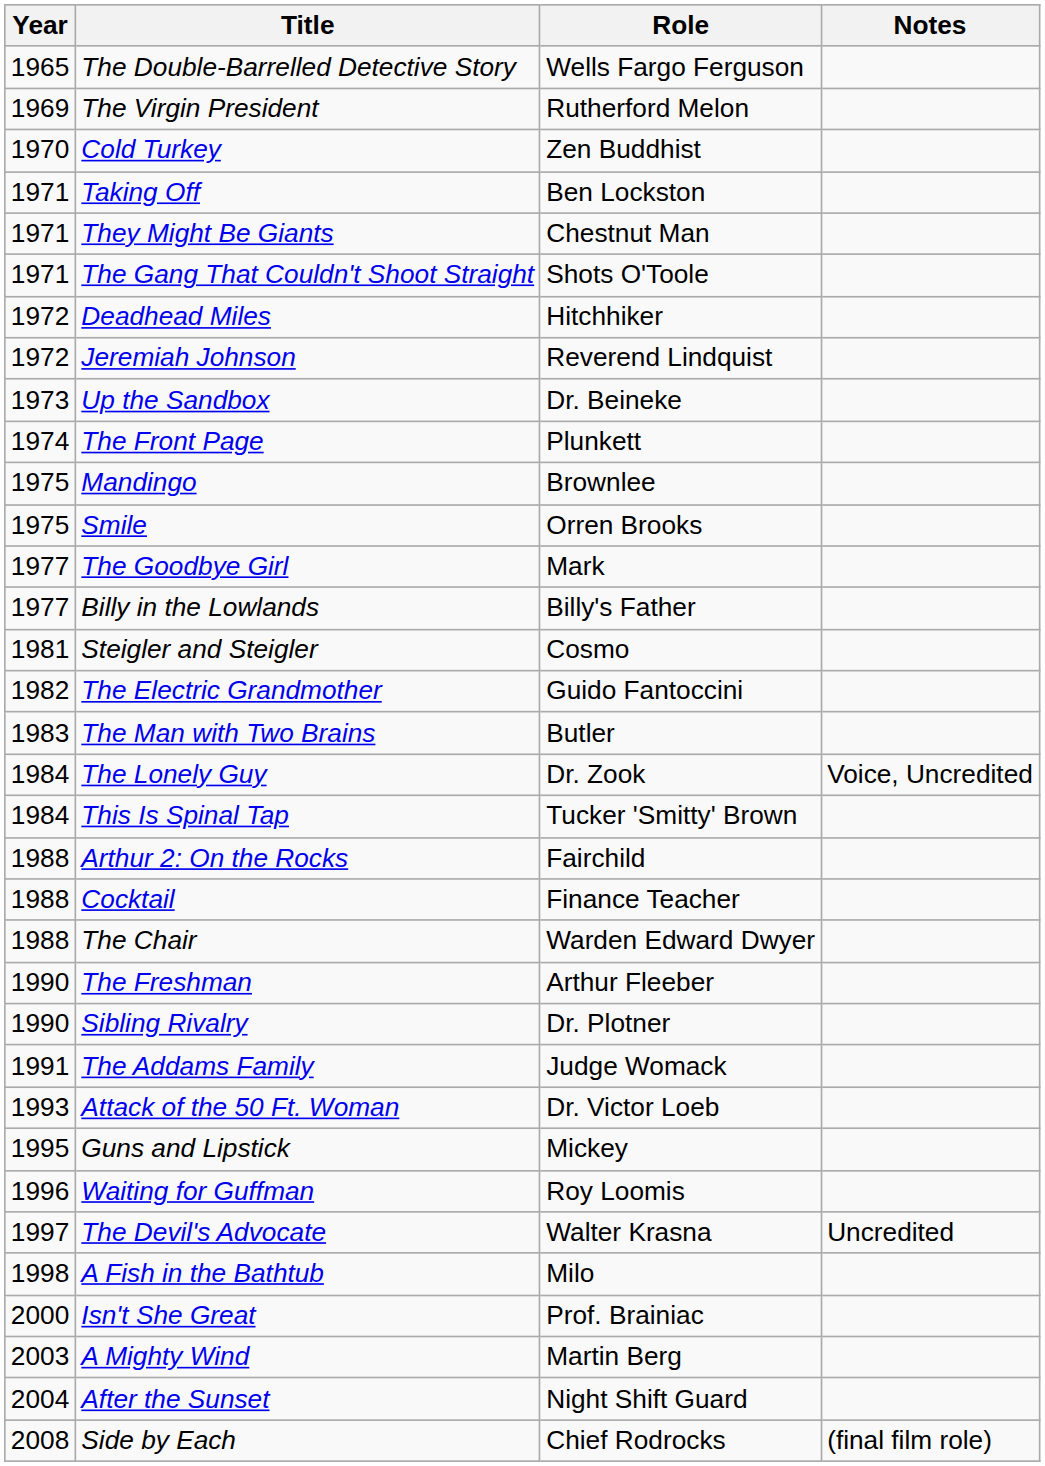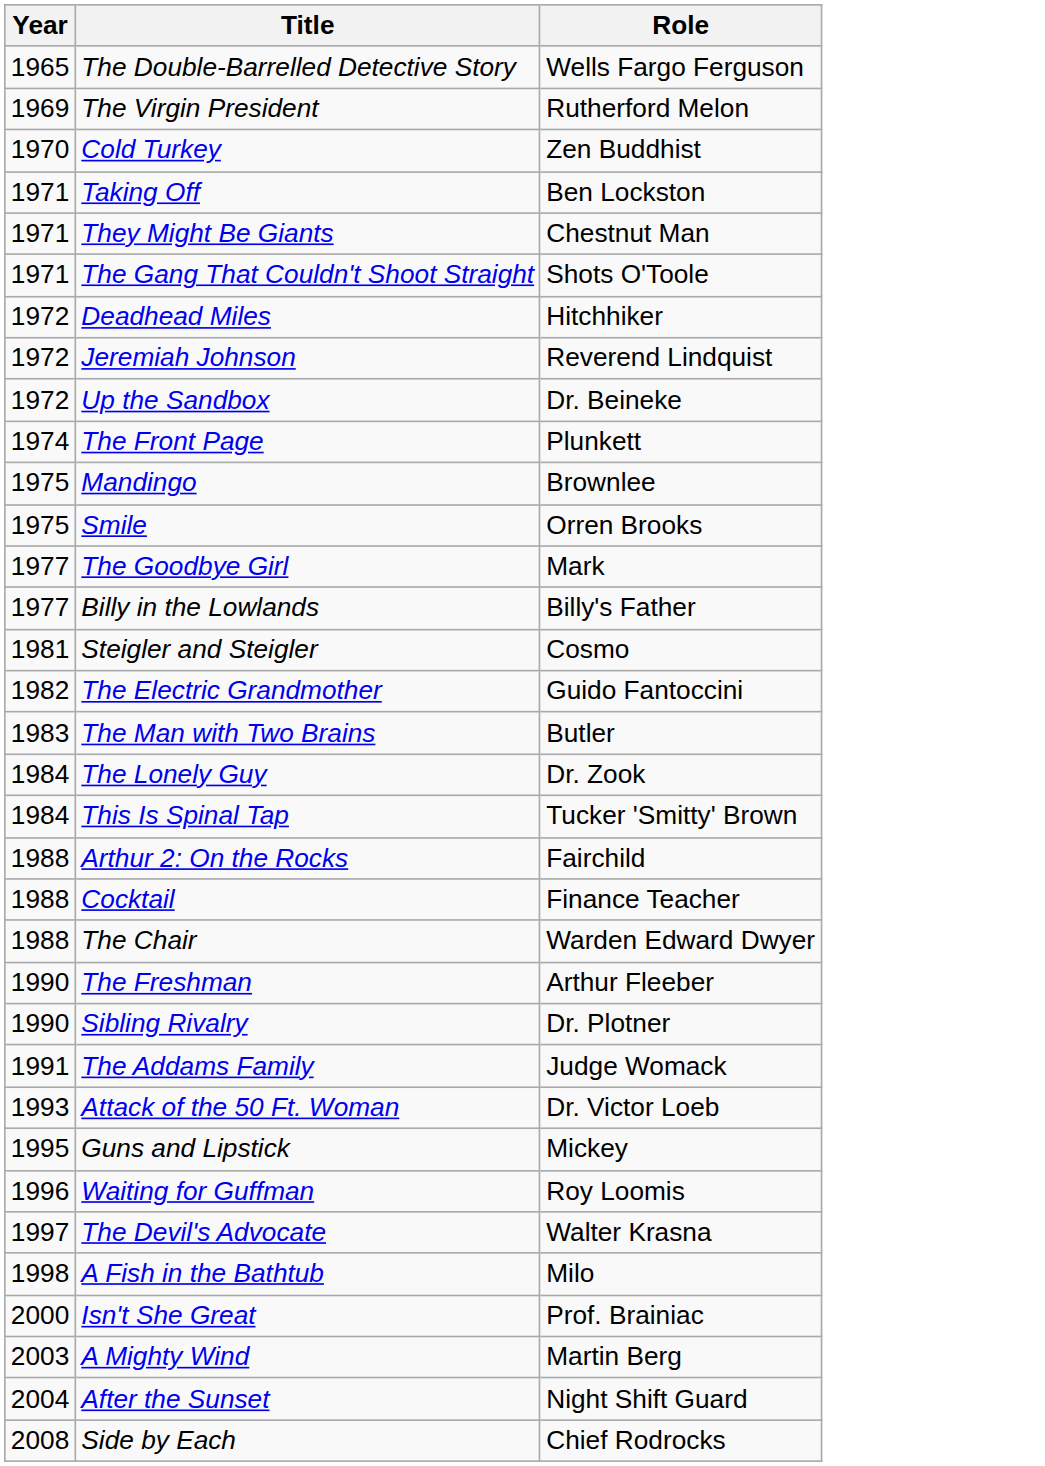 <table class="wikitable">
 <tr>
 <th>Year</th>
 <th>Title</th>
 <th>Role</th>
-<th>Notes</th>
 </tr>
 <tr>
 <td>1965</td>
 <td><em>The Double-Barrelled Detective Story</em></td>
 <td>Wells Fargo Ferguson</td>
-<td></td>
 </tr>
 <tr>
 <td>1969</td>
 <td><em>The Virgin President</em></td>
 <td>Rutherford Melon</td>
-<td></td>
 </tr>
 <tr>
 <td>1970</td>
 <td><em><a href='#'>Cold Turkey</a></em></td>
 <td>Zen Buddhist</td>
-<td></td>
 </tr>
 <tr>
 <td>1971</td>
 <td><em><a href='#'>Taking Off</a></em></td>
 <td>Ben Lockston</td>
-<td></td>
 </tr>
 <tr>
 <td>1971</td>
 <td><em><a href='#'>They Might Be Giants</a></em></td>
 <td>Chestnut Man</td>
-<td></td>
 </tr>
 <tr>
 <td>1971</td>
 <td><em><a href='#'>The Gang That Couldn't Shoot Straight</a></em></td>
 <td>Shots O'Toole</td>
-<td></td>
 </tr>
 <tr>
 <td>1972</td>
 <td><em><a href='#'>Deadhead Miles</a></em></td>
 <td>Hitchhiker</td>
-<td></td>
 </tr>
 <tr>
 <td>1972</td>
 <td><em><a href='#'>Jeremiah Johnson</a></em></td>
 <td>Reverend Lindquist</td>
-<td></td>
 </tr>
 <tr>
-<td>1973</td>
+<td>1972</td>
 <td><em><a href='#'>Up the Sandbox</a></em></td>
 <td>Dr. Beineke</td>
-<td></td>
 </tr>
 <tr>
 <td>1974</td>
 <td><em><a href='#'>The Front Page</a></em></td>
 <td>Plunkett</td>
-<td></td>
 </tr>
 <tr>
 <td>1975</td>
 <td><em><a href='#'>Mandingo</a></em></td>
 <td>Brownlee</td>
-<td></td>
 </tr>
 <tr>
 <td>1975</td>
 <td><em><a href='#'>Smile</a></em></td>
 <td>Orren Brooks</td>
-<td></td>
 </tr>
 <tr>
 <td>1977</td>
 <td><em><a href='#'>The Goodbye Girl</a></em></td>
 <td>Mark</td>
-<td></td>
 </tr>
 <tr>
 <td>1977</td>
 <td><em>Billy in the Lowlands</em></td>
 <td>Billy's Father</td>
-<td></td>
 </tr>
 <tr>
 <td>1981</td>
 <td><em>Steigler and Steigler</em></td>
 <td>Cosmo</td>
-<td></td>
 </tr>
 <tr>
 <td>1982</td>
 <td><em><a href='#'>The Electric Grandmother</a></em></td>
 <td>Guido Fantoccini </td>
-<td></td>
 </tr>
 <tr>
 <td>1983</td>
 <td><em><a href='#'>The Man with Two Brains</a></em></td>
 <td>Butler</td>
-<td></td>
 </tr>
 <tr>
 <td>1984</td>
 <td><em><a href='#'>The Lonely Guy</a></em></td>
 <td>Dr. Zook</td>
-<td>Voice, Uncredited</td>
 </tr>
 <tr>
 <td>1984</td>
 <td><em><a href='#'>This Is Spinal Tap</a></em></td>
 <td>Tucker 'Smitty' Brown</td>
-<td></td>
 </tr>
 <tr>
 <td>1988</td>
 <td><em><a href='#'>Arthur 2: On the Rocks</a></em></td>
 <td>Fairchild</td>
-<td></td>
 </tr>
 <tr>
 <td>1988</td>
 <td><em><a href='#'>Cocktail</a></em></td>
 <td>Finance Teacher</td>
-<td></td>
 </tr>
 <tr>
 <td>1988</td>
 <td><em>The Chair</em></td>
 <td>Warden Edward Dwyer</td>
-<td></td>
 </tr>
 <tr>
 <td>1990</td>
 <td><em><a href='#'>The Freshman</a></em></td>
 <td>Arthur Fleeber</td>
-<td></td>
 </tr>
 <tr>
 <td>1990</td>
 <td><em><a href='#'>Sibling Rivalry</a></em></td>
 <td>Dr. Plotner</td>
-<td></td>
 </tr>
 <tr>
 <td>1991</td>
 <td><em><a href='#'>The Addams Family</a></em></td>
 <td>Judge Womack</td>
-<td></td>
 </tr>
 <tr>
 <td>1993</td>
 <td><em><a href='#'>Attack of the 50 Ft. Woman</a></em></td>
 <td>Dr. Victor Loeb</td>
-<td></td>
 </tr>
 <tr>
 <td>1995</td>
 <td><em>Guns and Lipstick</em></td>
 <td>Mickey</td>
-<td></td>
 </tr>
 <tr>
 <td>1996</td>
 <td><em><a href='#'>Waiting for Guffman</a></em></td>
 <td>Roy Loomis</td>
-<td></td>
 </tr>
 <tr>
 <td>1997</td>
 <td><em><a href='#'>The Devil's Advocate</a></em></td>
 <td>Walter Krasna</td>
-<td>Uncredited</td>
 </tr>
 <tr>
 <td>1998</td>
 <td><em><a href='#'>A Fish in the Bathtub</a></em></td>
 <td>Milo</td>
-<td></td>
 </tr>
 <tr>
 <td>2000</td>
 <td><em><a href='#'>Isn't She Great</a></em></td>
 <td>Prof. Brainiac</td>
-<td></td>
 </tr>
 <tr>
 <td>2003</td>
 <td><em><a href='#'>A Mighty Wind</a></em></td>
 <td>Martin Berg</td>
-<td></td>
 </tr>
 <tr>
 <td>2004</td>
 <td><em><a href='#'>After the Sunset</a></em></td>
 <td>Night Shift Guard</td>
-<td></td>
 </tr>
 <tr>
 <td>2008</td>
 <td><em>Side by Each</em></td>
 <td>Chief Rodrocks</td>
-<td>(final film role)</td>
 </tr>
 </table>
